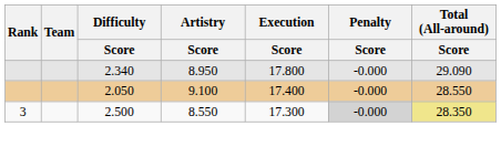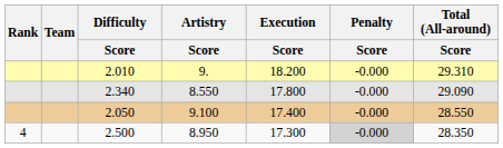 <table class="wikitable" style="text-align:center">
 <tr>
 <th rowspan=2>Rank</th>
 <th rowspan=2>Team</th>
 <th style="width:6em">Difficulty</th>
 <th style="width:6em">Artistry</th>
 <th style="width:6em">Execution</th>
 <th style="width:6em">Penalty</th>
 <th style="width:6em">Total<br>(All-around)</th>
 </tr>
 <tr>
 <th>Score</th>
 <th>Score</th>
 <th>Score</th>
 <th>Score</th>
 <th>Score</th>
 </tr>
+<tr style="background:#fffcaf;">
+<td></td>
+<td align="left"></td>
+<td>2.010</td>
+<td>9.</td>
+<td>18.200</td>
+<td>-0.000</td>
+<td>29.310</td>
+</tr>
 <tr style="background:#e5e5e5;">
 <td></td>
 <td align="left"></td>
 <td>2.340</td>
-<td>8.950</td>
+<td>8.550</td>
 <td>17.800</td>
 <td>-0.000</td>
 <td>29.090</td>
 </tr>
 <tr style="background:#ec9;">
 <td></td>
 <td align="left"></td>
 <td>2.050</td>
 <td>9.100</td>
 <td>17.400</td>
 <td>-0.000</td>
 <td>28.550</td>
 </tr>
 <tr>
-<td>3</td>
+<td>4</td>
 <td align="left"></td>
 <td>2.500</td>
-<td>8.550</td>
+<td>8.950</td>
 <td>17.300</td>
 <td style="background: lightgrey;">-0.000</td>
-<td style="background: khaki;">28.350</td>
+<td>28.350</td>
 </tr>
 </table>
